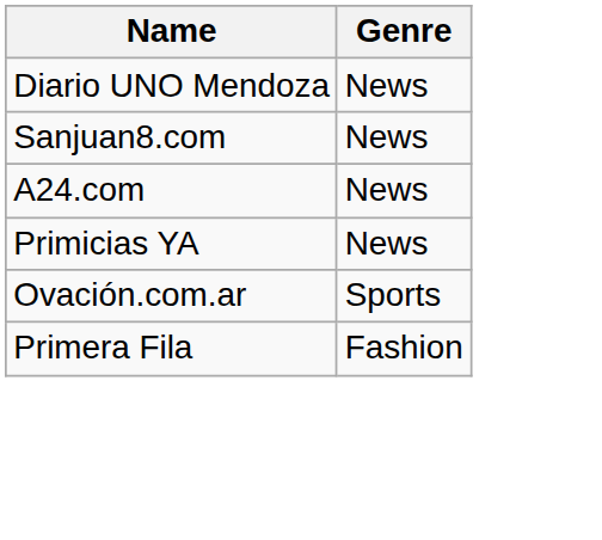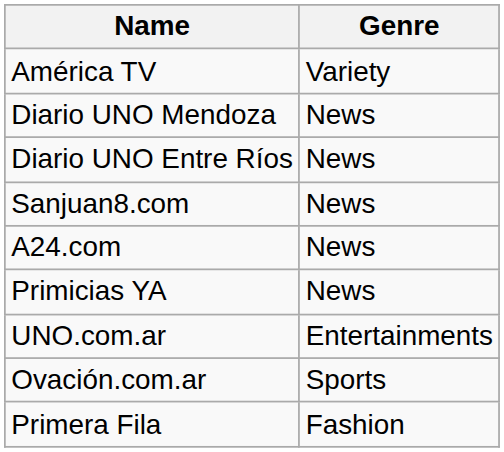 <table class="wikitable">
 <tr>
 <th>Name</th>
 <th>Genre</th>
 </tr>
 <tr>
+<td>América TV</td>
+<td>Variety</td>
+</tr>
+<tr>
 <td>Diario UNO Mendoza</td>
+<td>News</td>
+</tr>
+<tr>
+<td>Diario UNO Entre Ríos</td>
 <td>News</td>
 </tr>
 <tr>
 <td>Sanjuan8.com</td>
 <td>News</td>
 </tr>
 <tr>
 <td>A24.com</td>
 <td>News</td>
 </tr>
 <tr>
 <td>Primicias YA</td>
 <td>News</td>
 </tr>
 <tr>
+<td>UNO.com.ar</td>
+<td>Entertainments</td>
+</tr>
+<tr>
 <td>Ovación.com.ar</td>
 <td>Sports</td>
 </tr>
 <tr>
 <td>Primera Fila</td>
 <td>Fashion</td>
 </tr>
 </table>
